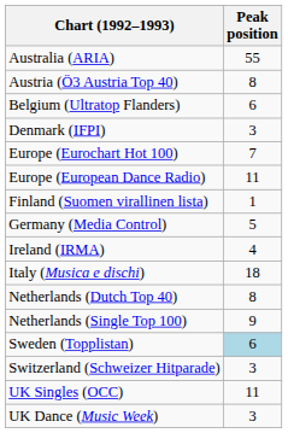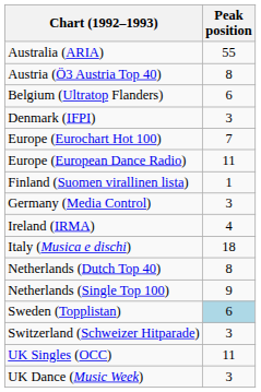 <table class="wikitable sortable">
 <tr>
 <th>Chart (1992–1993)</th>
 <th>Peak<br>position</th>
 </tr>
 <tr>
 <td align="left">Australia (<a href='#'>ARIA</a>)</td>
 <td align="center">55</td>
 </tr>
 <tr>
 <td align="left">Austria (<a href='#'>Ö3 Austria Top 40</a>)</td>
 <td align="center">8</td>
 </tr>
 <tr>
 <td align="left">Belgium (<a href='#'>Ultratop</a> Flanders)</td>
 <td align="center">6</td>
 </tr>
 <tr>
 <td align="left">Denmark (<a href='#'>IFPI</a>)</td>
 <td align="center">3</td>
 </tr>
 <tr>
 <td align="left">Europe (<a href='#'>Eurochart Hot 100</a>)</td>
 <td align="center">7</td>
 </tr>
 <tr>
 <td align="left">Europe (<a href='#'>European Dance Radio</a>)</td>
 <td align="center">11</td>
 </tr>
 <tr>
 <td align="left">Finland (<a href='#'>Suomen virallinen lista</a>)</td>
 <td align="center">1</td>
 </tr>
 <tr>
 <td align="left">Germany (<a href='#'>Media Control</a>)</td>
-<td align="center">5</td>
+<td align="center">3</td>
 </tr>
 <tr>
 <td align="left">Ireland (<a href='#'>IRMA</a>)</td>
 <td align="center">4</td>
 </tr>
 <tr>
 <td align="left">Italy (<em><a href='#'>Musica e dischi</a></em>)</td>
 <td align="center">18</td>
 </tr>
 <tr>
 <td align="left">Netherlands (<a href='#'>Dutch Top 40</a>)</td>
 <td align="center">8</td>
 </tr>
 <tr>
 <td align="left">Netherlands (<a href='#'>Single Top 100</a>)</td>
 <td align="center">9</td>
 </tr>
 <tr>
 <td align="left">Sweden (<a href='#'>Topplistan</a>)</td>
 <td align="center" style="background: lightblue;">6</td>
 </tr>
 <tr>
 <td align="left">Switzerland (<a href='#'>Schweizer Hitparade</a>)</td>
 <td align="center">3</td>
 </tr>
 <tr>
 <td align="left"><a href='#'>UK Singles</a> (<a href='#'>OCC</a>)</td>
 <td align="center">11</td>
 </tr>
 <tr>
 <td align="left">UK Dance (<em><a href='#'>Music Week</a></em>)</td>
 <td align="center">3</td>
 </tr>
 </table>
